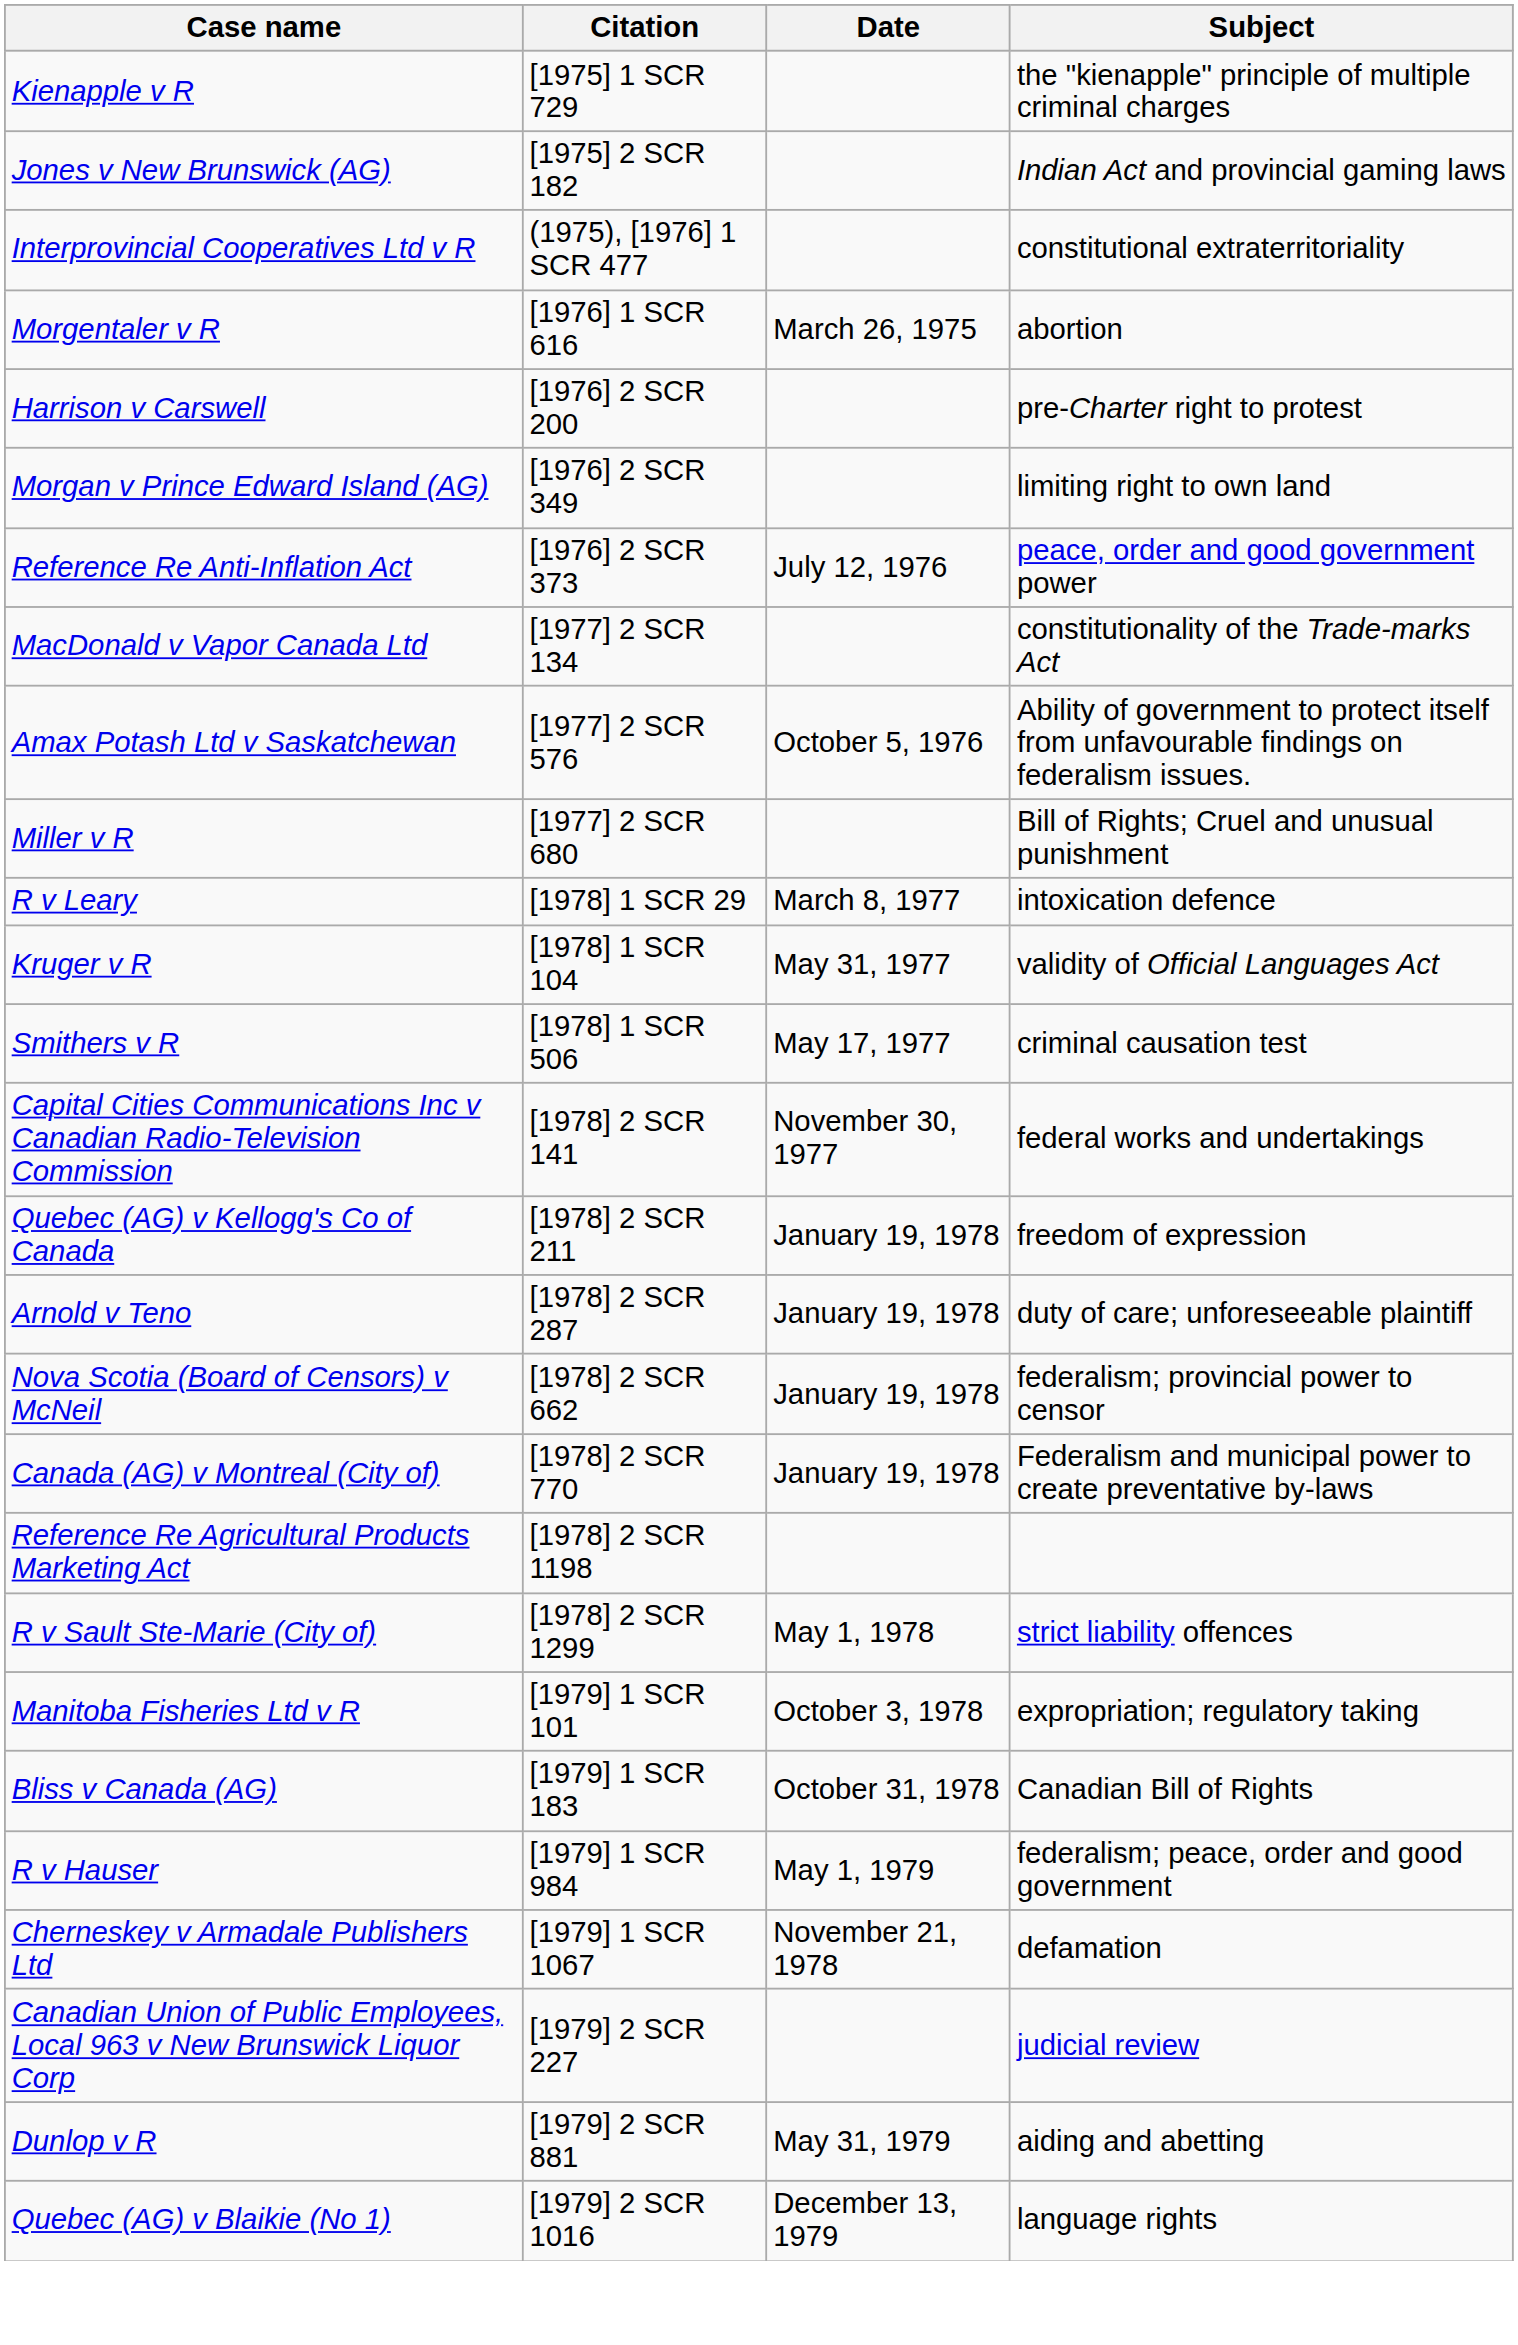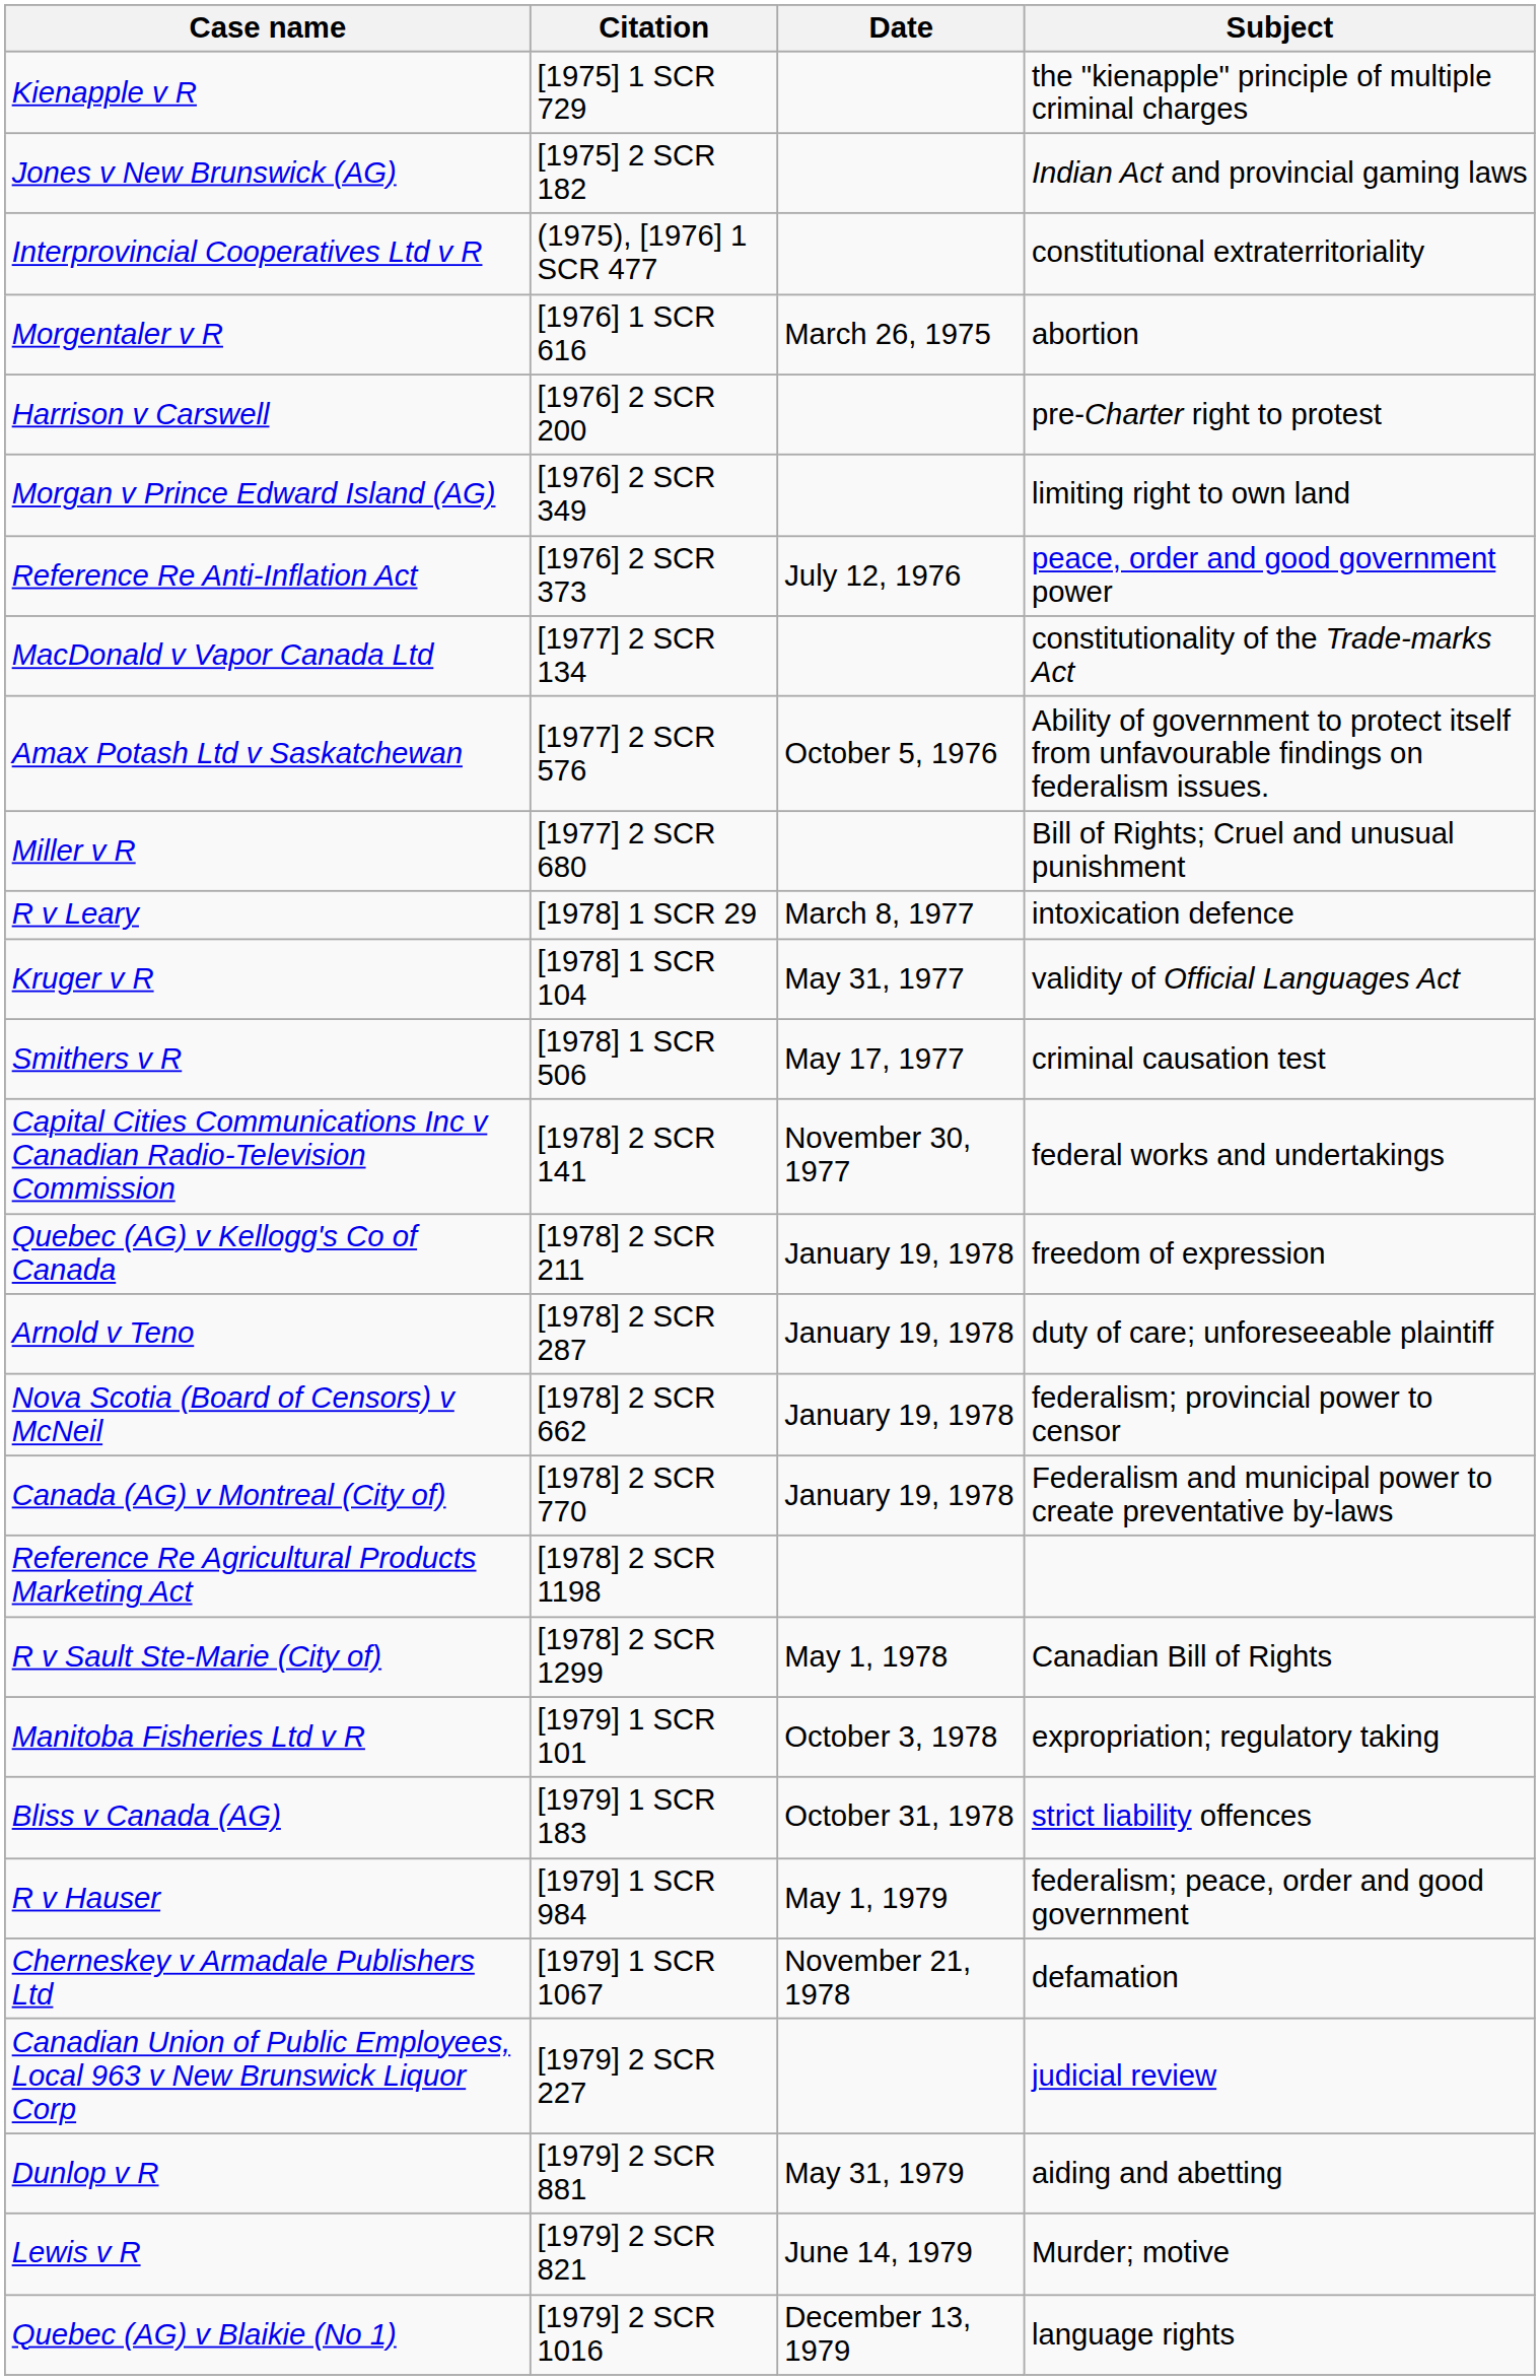 <table class="wikitable" width=825>
 <tr bgcolor="#CCCCCC">
 <th width=34%>Case name</th>
 <th width=16%>Citation</th>
 <th font=small width=16%>Date</th>
 <th width=33%>Subject</th>
 </tr>
 <tr>
 <td><em><a href='#'>Kienapple v R</a></em></td>
 <td>[1975] 1 SCR 729</td>
 <td></td>
 <td>the "kienapple" principle of multiple criminal charges</td>
 </tr>
 <tr>
 <td><em><a href='#'>Jones v New Brunswick (AG)</a></em></td>
 <td>[1975] 2 SCR 182</td>
 <td></td>
 <td><em>Indian Act</em> and provincial gaming laws</td>
 </tr>
 <tr>
 <td><em><a href='#'>Interprovincial Cooperatives Ltd v R</a></em></td>
 <td>(1975), [1976] 1 SCR 477</td>
 <td></td>
 <td>constitutional extraterritoriality</td>
 </tr>
 <tr>
 <td><em><a href='#'>Morgentaler v R</a></em></td>
 <td>[1976] 1 SCR 616</td>
 <td>March 26, 1975</td>
 <td>abortion</td>
 </tr>
 <tr>
 <td><em><a href='#'>Harrison v Carswell</a></em></td>
 <td>[1976] 2 SCR 200</td>
 <td></td>
 <td>pre-<em>Charter</em> right to protest</td>
 </tr>
 <tr>
 <td><em><a href='#'>Morgan v Prince Edward Island (AG)</a></em></td>
 <td>[1976] 2 SCR 349</td>
 <td></td>
 <td>limiting right to own land</td>
 </tr>
 <tr>
 <td><em><a href='#'>Reference Re Anti-Inflation Act</a></em></td>
 <td>[1976] 2 SCR 373</td>
 <td>July 12, 1976</td>
 <td><a href='#'>peace, order and good government</a> power</td>
 </tr>
 <tr>
 <td><em><a href='#'>MacDonald v Vapor Canada Ltd</a></em></td>
 <td>[1977] 2 SCR 134</td>
 <td></td>
 <td>constitutionality of the <em>Trade-marks Act</em></td>
 </tr>
 <tr>
 <td><em><a href='#'>Amax Potash Ltd v Saskatchewan</a></em></td>
 <td>[1977] 2 SCR 576</td>
 <td>October 5, 1976</td>
 <td>Ability of government to protect itself from unfavourable findings on federalism issues.</td>
 </tr>
 <tr>
 <td><em><a href='#'>Miller v R</a></em></td>
 <td>[1977] 2 SCR 680</td>
 <td></td>
 <td>Bill of Rights; Cruel and unusual punishment</td>
 </tr>
 <tr>
 <td><em><a href='#'>R v Leary</a></em></td>
 <td>[1978] 1 SCR 29</td>
 <td>March 8, 1977</td>
 <td>intoxication defence</td>
 </tr>
 <tr>
 <td><em><a href='#'>Kruger v R</a></em></td>
 <td>[1978] 1 SCR 104</td>
 <td>May 31, 1977</td>
 <td>validity of <em>Official Languages Act</em></td>
 </tr>
 <tr>
 <td><em><a href='#'>Smithers v R</a></em></td>
 <td>[1978] 1 SCR 506</td>
 <td>May 17, 1977</td>
 <td>criminal causation test</td>
 </tr>
 <tr>
 <td><em><a href='#'>Capital Cities Communications Inc v Canadian Radio-Television Commission</a></em></td>
 <td>[1978] 2 SCR 141</td>
 <td>November 30, 1977</td>
 <td>federal works and undertakings</td>
 </tr>
 <tr>
 <td><em><a href='#'>Quebec (AG) v Kellogg's Co of Canada</a></em></td>
 <td>[1978] 2 SCR 211</td>
 <td>January 19, 1978</td>
 <td>freedom of expression</td>
 </tr>
 <tr>
 <td><em><a href='#'>Arnold v Teno</a></em></td>
 <td>[1978] 2 SCR 287</td>
 <td>January 19, 1978</td>
 <td>duty of care; unforeseeable plaintiff</td>
 </tr>
 <tr>
 <td><em><a href='#'>Nova Scotia (Board of Censors) v McNeil</a></em></td>
 <td>[1978] 2 SCR 662</td>
 <td>January 19, 1978</td>
 <td>federalism; provincial power to censor</td>
 </tr>
 <tr>
 <td><em><a href='#'>Canada (AG) v Montreal (City of)</a></em></td>
 <td>[1978] 2 SCR 770</td>
 <td>January 19, 1978</td>
 <td>Federalism and municipal power to create preventative by-laws</td>
 </tr>
 <tr>
 <td><em><a href='#'>Reference Re Agricultural Products Marketing Act</a></em></td>
 <td>[1978] 2 SCR 1198</td>
 <td></td>
 <td></td>
 </tr>
 <tr>
 <td><em><a href='#'>R v Sault Ste-Marie (City of)</a></em></td>
 <td>[1978] 2 SCR 1299</td>
 <td>May 1, 1978</td>
-<td><a href='#'>strict liability</a> offences</td>
+<td>Canadian Bill of Rights</td>
 </tr>
 <tr>
 <td><em><a href='#'>Manitoba Fisheries Ltd v R</a></em></td>
 <td>[1979] 1 SCR 101</td>
 <td>October 3, 1978</td>
 <td>expropriation; regulatory taking</td>
 </tr>
 <tr>
 <td><em><a href='#'>Bliss v Canada (AG)</a></em></td>
 <td>[1979] 1 SCR 183</td>
 <td>October 31, 1978</td>
-<td>Canadian Bill of Rights</td>
+<td><a href='#'>strict liability</a> offences</td>
 </tr>
 <tr>
 <td><em><a href='#'>R v Hauser</a></em></td>
 <td>[1979] 1 SCR 984</td>
 <td>May 1, 1979</td>
 <td>federalism; peace, order and good government</td>
 </tr>
 <tr>
 <td><em><a href='#'>Cherneskey v Armadale Publishers Ltd</a></em></td>
 <td>[1979] 1 SCR 1067</td>
 <td>November 21, 1978</td>
 <td>defamation</td>
 </tr>
 <tr>
 <td><em><a href='#'>Canadian Union of Public Employees, Local 963 v New Brunswick Liquor Corp</a></em></td>
 <td>[1979] 2 SCR 227</td>
 <td></td>
 <td><a href='#'>judicial review</a></td>
 </tr>
 <tr>
 <td><em><a href='#'>Dunlop v R</a></em></td>
 <td>[1979] 2 SCR 881</td>
 <td>May 31, 1979</td>
 <td>aiding and abetting</td>
 </tr>
 <tr>
+<td><em><a href='#'>Lewis v R</a></em></td>
+<td>[1979] 2 SCR 821</td>
+<td>June 14, 1979</td>
+<td>Murder; motive</td>
+</tr>
+<tr>
 <td><em><a href='#'>Quebec (AG) v Blaikie (No 1)</a></em></td>
 <td>[1979] 2 SCR 1016</td>
 <td>December 13, 1979</td>
 <td>language rights</td>
 </tr>
 </table>
